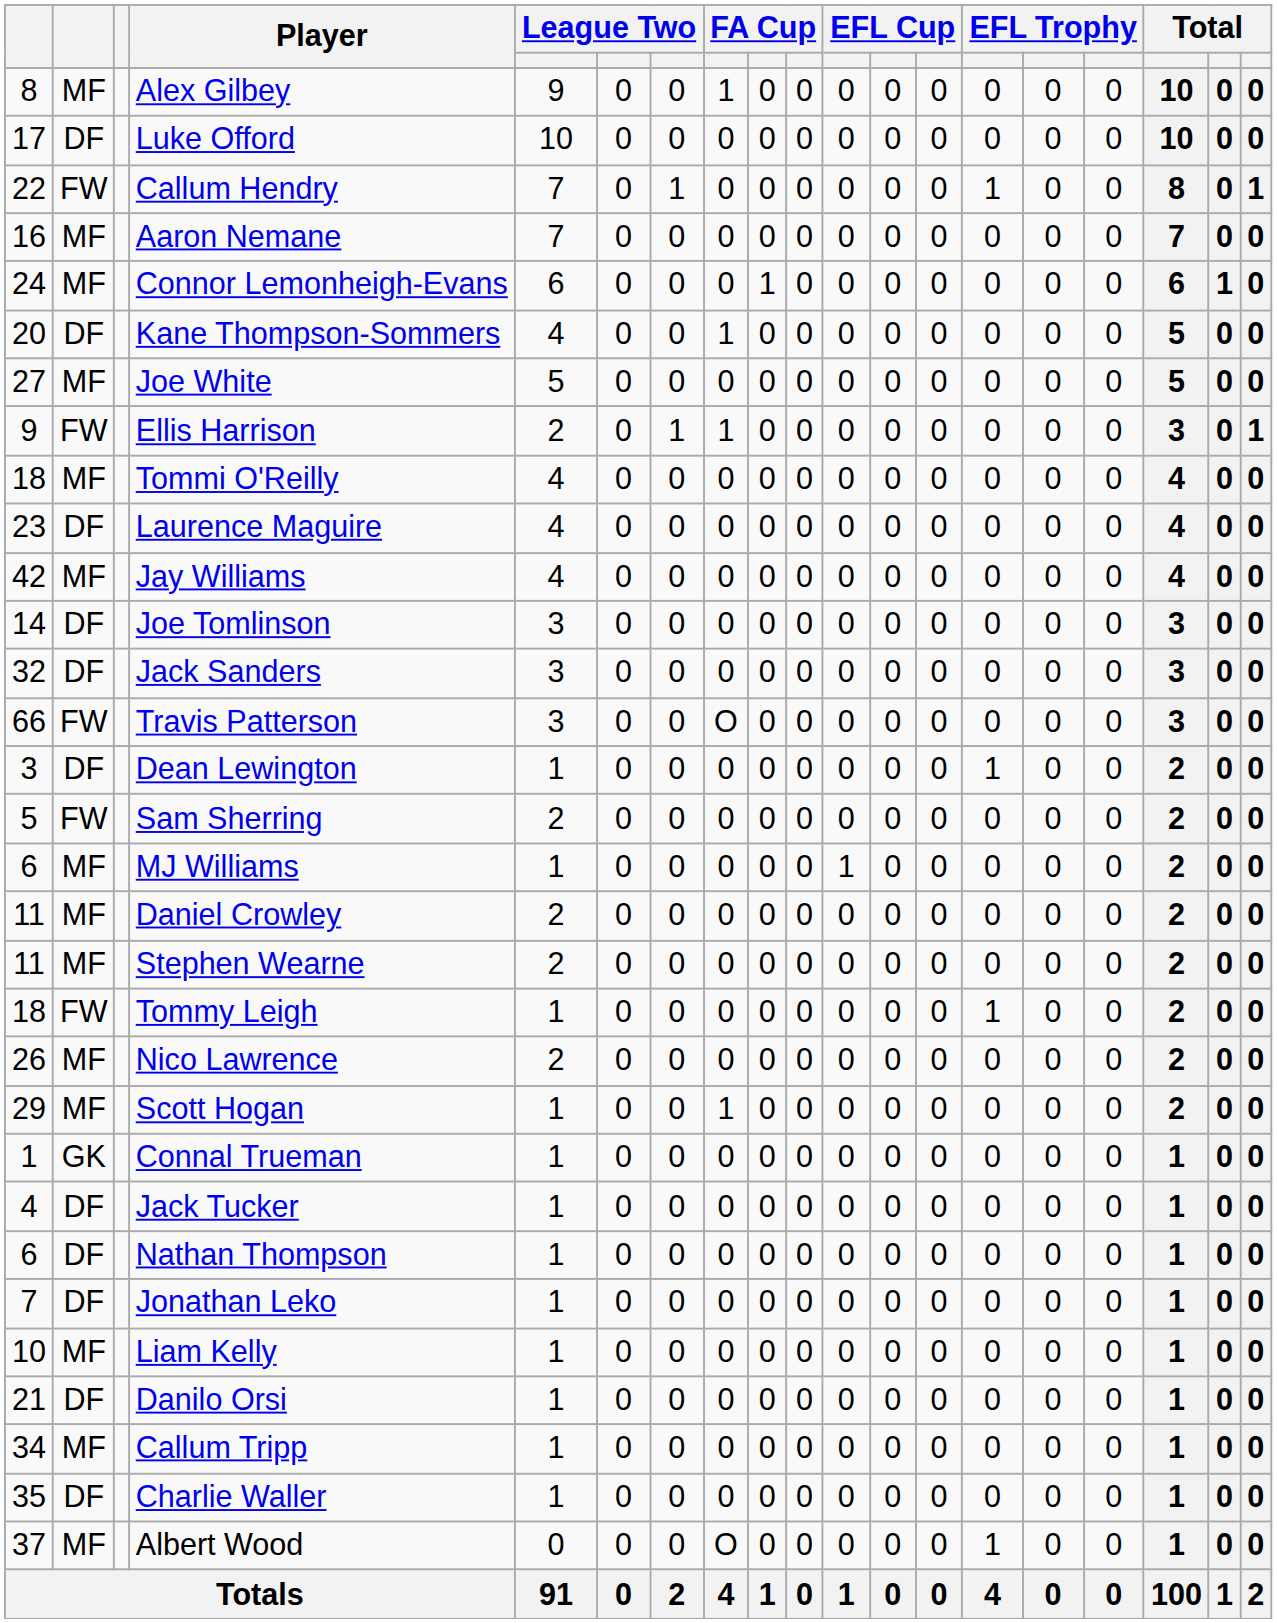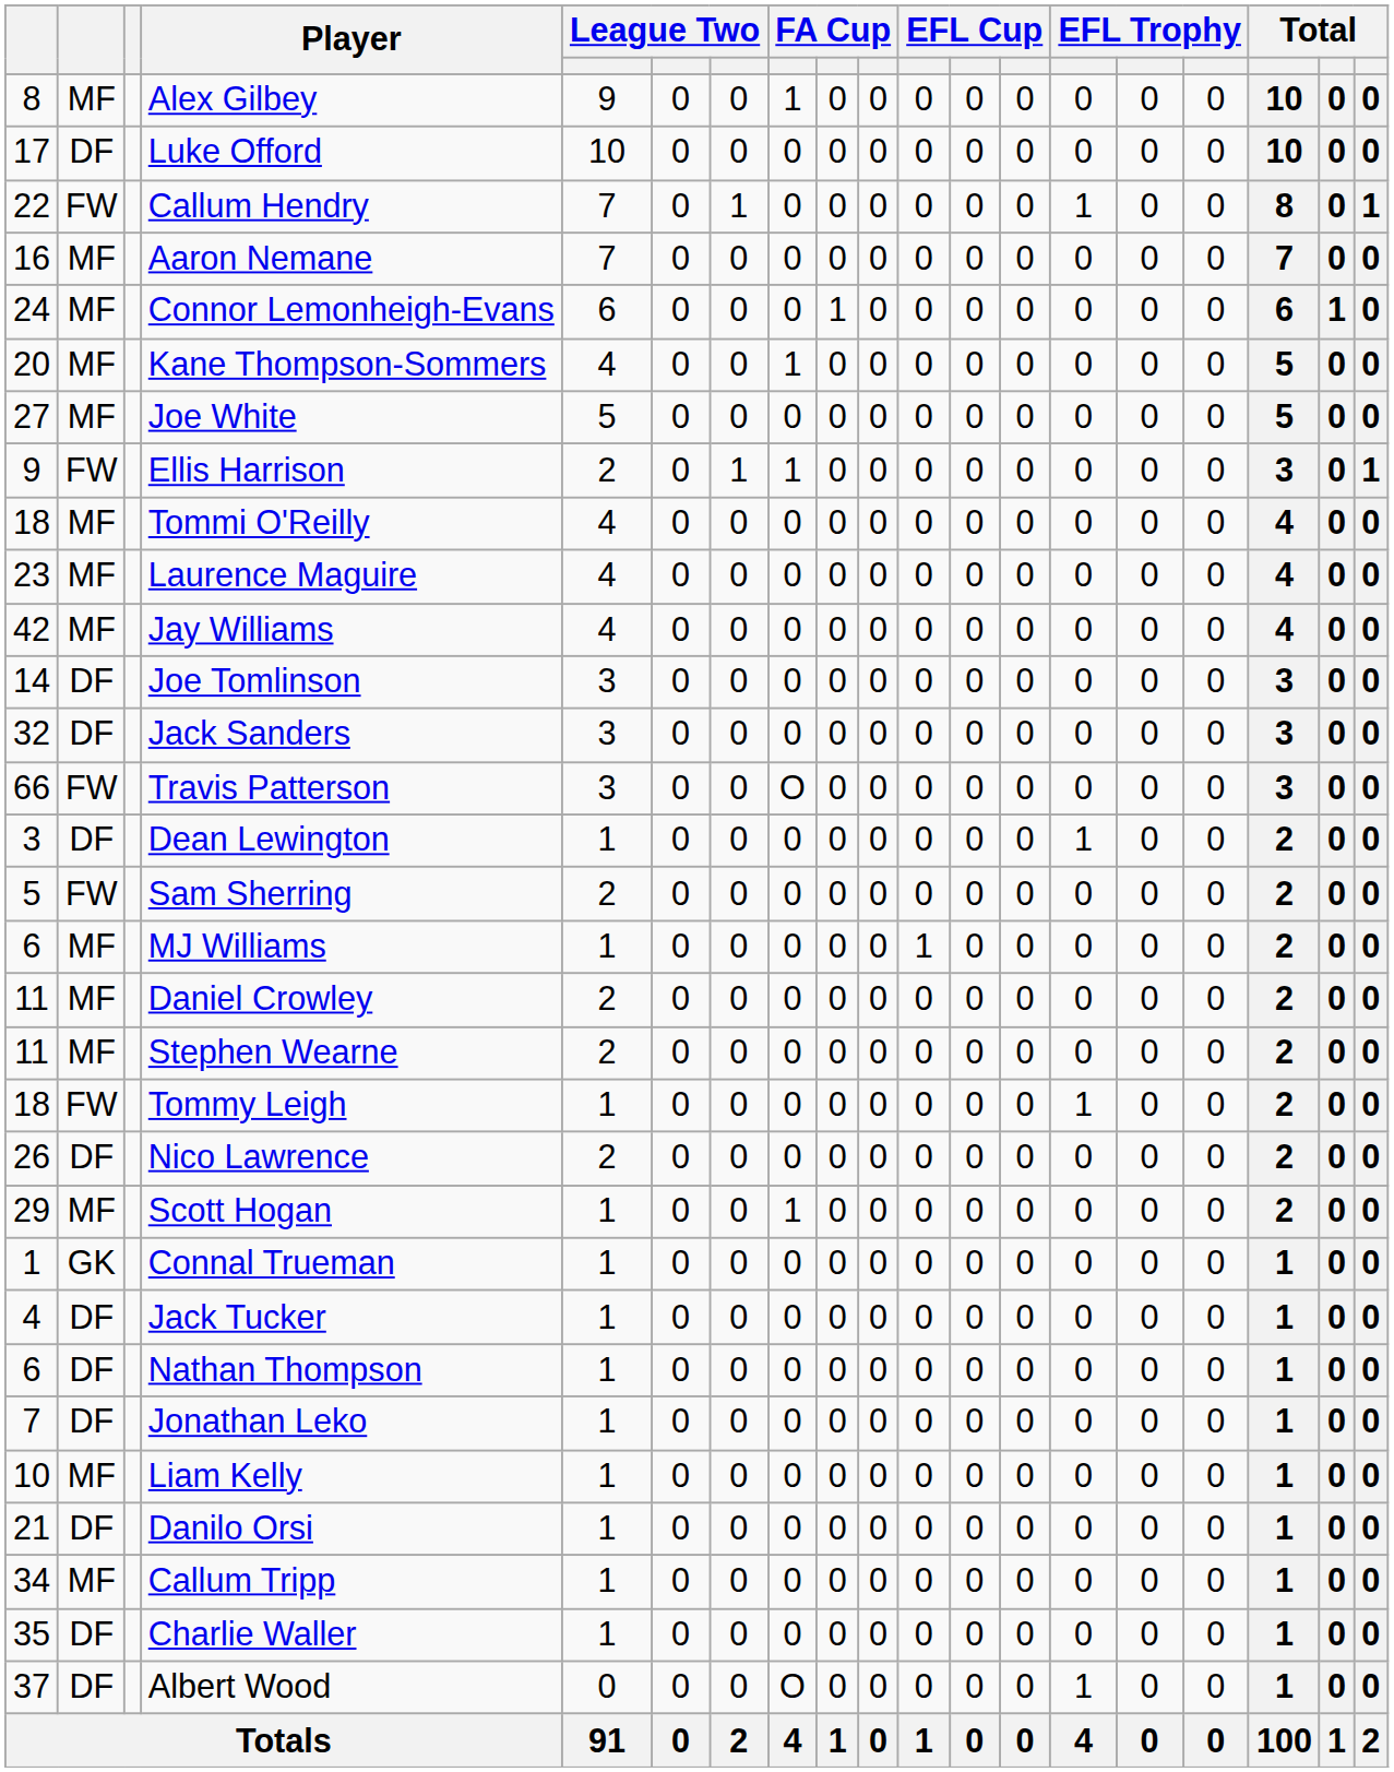 <table class="wikitable sortable" style="text-align:center;">
 <tr>
 <th rowspan="2"></th>
 <th rowspan="2"></th>
 <th rowspan="2"></th>
 <th rowspan="2">Player</th>
 <th colspan="3"><a href='#'>League Two</a></th>
 <th colspan="3"><a href='#'>FA Cup</a></th>
 <th colspan="3"><a href='#'>EFL Cup</a></th>
 <th colspan="3"><a href='#'>EFL Trophy</a></th>
 <th colspan="3">Total</th>
 </tr>
 <tr>
 <th></th>
 <th></th>
 <th></th>
 <th></th>
 <th></th>
 <th></th>
 <th></th>
 <th></th>
 <th></th>
 <th></th>
 <th></th>
 <th></th>
 <th></th>
 <th></th>
 <th></th>
 </tr>
 <tr>
 <td>8</td>
 <td>MF</td>
 <td></td>
 <td style="text-align:left;" data-sort-value="Gilbey, Alex"><a href='#'>Alex Gilbey</a></td>
 <td>9</td>
 <td>0</td>
 <td>0</td>
 <td>1</td>
 <td>0</td>
 <td>0</td>
 <td>0</td>
 <td>0</td>
 <td>0</td>
 <td>0</td>
 <td>0</td>
 <td>0</td>
 <th>10</th>
 <th>0</th>
 <th>0</th>
 </tr>
 <tr>
 <td>17</td>
 <td>DF</td>
 <td></td>
 <td style="text-align:left;" data-sort-value="Offord, Luke"><a href='#'>Luke Offord</a></td>
 <td>10</td>
 <td>0</td>
 <td>0</td>
 <td>0</td>
 <td>0</td>
 <td>0</td>
 <td>0</td>
 <td>0</td>
 <td>0</td>
 <td>0</td>
 <td>0</td>
 <td>0</td>
 <th>10</th>
 <th>0</th>
 <th>0</th>
 </tr>
 <tr>
 <td>22</td>
 <td>FW</td>
 <td></td>
 <td style="text-align:left;" data-sort-value="Hendry, Callum"><a href='#'>Callum Hendry</a></td>
 <td>7</td>
 <td>0</td>
 <td>1</td>
 <td>0</td>
 <td>0</td>
 <td>0</td>
 <td>0</td>
 <td>0</td>
 <td>0</td>
 <td>1</td>
 <td>0</td>
 <td>0</td>
 <th>8</th>
 <th>0</th>
 <th>1</th>
 </tr>
 <tr>
 <td>16</td>
 <td>MF</td>
 <td></td>
 <td style="text-align:left;" data-sort-value="Nemane, Aaron"><a href='#'>Aaron Nemane</a></td>
 <td>7</td>
 <td>0</td>
 <td>0</td>
 <td>0</td>
 <td>0</td>
 <td>0</td>
 <td>0</td>
 <td>0</td>
 <td>0</td>
 <td>0</td>
 <td>0</td>
 <td>0</td>
 <th>7</th>
 <th>0</th>
 <th>0</th>
 </tr>
 <tr>
 <td>24</td>
 <td>MF</td>
 <td></td>
 <td style="text-align:left;" data-sort-value="Lemonheigh-Evans, Connor"><a href='#'>Connor Lemonheigh-Evans</a></td>
 <td>6</td>
 <td>0</td>
 <td>0</td>
 <td>0</td>
 <td>1</td>
 <td>0</td>
 <td>0</td>
 <td>0</td>
 <td>0</td>
 <td>0</td>
 <td>0</td>
 <td>0</td>
 <th>6</th>
 <th>1</th>
 <th>0</th>
 </tr>
 <tr>
 <td>20</td>
-<td>DF</td>
+<td>MF</td>
 <td></td>
 <td style="text-align:left;" data-sort-value="Thompson-Sommers, Kane"><a href='#'>Kane Thompson-Sommers</a></td>
 <td>4</td>
 <td>0</td>
 <td>0</td>
 <td>1</td>
 <td>0</td>
 <td>0</td>
 <td>0</td>
 <td>0</td>
 <td>0</td>
 <td>0</td>
 <td>0</td>
 <td>0</td>
 <th>5</th>
 <th>0</th>
 <th>0</th>
 </tr>
 <tr>
 <td>27</td>
 <td>MF</td>
 <td></td>
 <td style="text-align:left;" data-sort-value="White, Joe"><a href='#'>Joe White</a></td>
 <td>5</td>
 <td>0</td>
 <td>0</td>
 <td>0</td>
 <td>0</td>
 <td>0</td>
 <td>0</td>
 <td>0</td>
 <td>0</td>
 <td>0</td>
 <td>0</td>
 <td>0</td>
 <th>5</th>
 <th>0</th>
 <th>0</th>
 </tr>
 <tr>
 <td>9</td>
 <td>FW</td>
 <td></td>
 <td style="text-align:left;" data-sort-value="Harrison, Ellis"><a href='#'>Ellis Harrison</a></td>
 <td>2</td>
 <td>0</td>
 <td>1</td>
 <td>1</td>
 <td>0</td>
 <td>0</td>
 <td>0</td>
 <td>0</td>
 <td>0</td>
 <td>0</td>
 <td>0</td>
 <td>0</td>
 <th>3</th>
 <th>0</th>
 <th>1</th>
 </tr>
 <tr>
 <td>18</td>
 <td>MF</td>
 <td></td>
 <td style="text-align:left;" data-sort-value="O'Reilly, Tommi"><a href='#'>Tommi O'Reilly</a></td>
 <td>4</td>
 <td>0</td>
 <td>0</td>
 <td>0</td>
 <td>0</td>
 <td>0</td>
 <td>0</td>
 <td>0</td>
 <td>0</td>
 <td>0</td>
 <td>0</td>
 <td>0</td>
 <th>4</th>
 <th>0</th>
 <th>0</th>
 </tr>
 <tr>
 <td>23</td>
-<td>DF</td>
+<td>MF</td>
 <td></td>
 <td style="text-align:left;" data-sort-value="Maguire, Laurence"><a href='#'>Laurence Maguire</a></td>
 <td>4</td>
 <td>0</td>
 <td>0</td>
 <td>0</td>
 <td>0</td>
 <td>0</td>
 <td>0</td>
 <td>0</td>
 <td>0</td>
 <td>0</td>
 <td>0</td>
 <td>0</td>
 <th>4</th>
 <th>0</th>
 <th>0</th>
 </tr>
 <tr>
 <td>42</td>
 <td>MF</td>
 <td></td>
 <td style="text-align:left;" data-sort-value="Williams, Jay"><a href='#'>Jay Williams</a></td>
 <td>4</td>
 <td>0</td>
 <td>0</td>
 <td>0</td>
 <td>0</td>
 <td>0</td>
 <td>0</td>
 <td>0</td>
 <td>0</td>
 <td>0</td>
 <td>0</td>
 <td>0</td>
 <th>4</th>
 <th>0</th>
 <th>0</th>
 </tr>
 <tr>
 <td>14</td>
 <td>DF</td>
 <td></td>
 <td style="text-align:left;" data-sort-value="Tomlinson, Joe"><a href='#'>Joe Tomlinson</a></td>
 <td>3</td>
 <td>0</td>
 <td>0</td>
 <td>0</td>
 <td>0</td>
 <td>0</td>
 <td>0</td>
 <td>0</td>
 <td>0</td>
 <td>0</td>
 <td>0</td>
 <td>0</td>
 <th>3</th>
 <th>0</th>
 <th>0</th>
 </tr>
 <tr>
 <td>32</td>
 <td>DF</td>
 <td></td>
 <td style="text-align:left;" data-sort-value="Sanders, Jack"><a href='#'>Jack Sanders</a></td>
 <td>3</td>
 <td>0</td>
 <td>0</td>
 <td>0</td>
 <td>0</td>
 <td>0</td>
 <td>0</td>
 <td>0</td>
 <td>0</td>
 <td>0</td>
 <td>0</td>
 <td>0</td>
 <th>3</th>
 <th>0</th>
 <th>0</th>
 </tr>
 <tr>
 <td>66</td>
 <td>FW</td>
 <td></td>
 <td style="text-align:left;" data-sort-value="Patterson, Travis"><a href='#'>Travis Patterson</a></td>
 <td>3</td>
 <td>0</td>
 <td>0</td>
 <td>O</td>
 <td>0</td>
 <td>0</td>
 <td>0</td>
 <td>0</td>
 <td>0</td>
 <td>0</td>
 <td>0</td>
 <td>0</td>
 <th>3</th>
 <th>0</th>
 <th>0</th>
 </tr>
 <tr>
 <td>3</td>
 <td>DF</td>
 <td></td>
 <td style="text-align:left;" data-sort-value="Lewington, Dean"><a href='#'>Dean Lewington</a></td>
 <td>1</td>
 <td>0</td>
 <td>0</td>
 <td>0</td>
 <td>0</td>
 <td>0</td>
 <td>0</td>
 <td>0</td>
 <td>0</td>
 <td>1</td>
 <td>0</td>
 <td>0</td>
 <th>2</th>
 <th>0</th>
 <th>0</th>
 </tr>
 <tr>
 <td>5</td>
 <td>FW</td>
 <td></td>
 <td style="text-align:left;" data-sort-value="Sherring, Sam"><a href='#'>Sam Sherring</a></td>
 <td>2</td>
 <td>0</td>
 <td>0</td>
 <td>0</td>
 <td>0</td>
 <td>0</td>
 <td>0</td>
 <td>0</td>
 <td>0</td>
 <td>0</td>
 <td>0</td>
 <td>0</td>
 <th>2</th>
 <th>0</th>
 <th>0</th>
 </tr>
 <tr>
 <td>6</td>
 <td>MF</td>
 <td></td>
 <td style="text-align:left;" data-sort-value="Williams, MJ"><a href='#'>MJ Williams</a></td>
 <td>1</td>
 <td>0</td>
 <td>0</td>
 <td>0</td>
 <td>0</td>
 <td>0</td>
 <td>1</td>
 <td>0</td>
 <td>0</td>
 <td>0</td>
 <td>0</td>
 <td>0</td>
 <th>2</th>
 <th>0</th>
 <th>0</th>
 </tr>
 <tr>
 <td>11</td>
 <td>MF</td>
 <td></td>
 <td style="text-align:left;" data-sort-value="Crowley, Daniel"><a href='#'>Daniel Crowley</a></td>
 <td>2</td>
 <td>0</td>
 <td>0</td>
 <td>0</td>
 <td>0</td>
 <td>0</td>
 <td>0</td>
 <td>0</td>
 <td>0</td>
 <td>0</td>
 <td>0</td>
 <td>0</td>
 <th>2</th>
 <th>0</th>
 <th>0</th>
 </tr>
 <tr>
 <td>11</td>
 <td>MF</td>
 <td></td>
 <td style="text-align:left;" data-sort-value="Wearne, Stephen"><a href='#'>Stephen Wearne</a></td>
 <td>2</td>
 <td>0</td>
 <td>0</td>
 <td>0</td>
 <td>0</td>
 <td>0</td>
 <td>0</td>
 <td>0</td>
 <td>0</td>
 <td>0</td>
 <td>0</td>
 <td>0</td>
 <th>2</th>
 <th>0</th>
 <th>0</th>
 </tr>
 <tr>
 <td>18</td>
 <td>FW</td>
 <td></td>
 <td style="text-align:left;" data-sort-value="Leigh, Tommy"><a href='#'>Tommy Leigh</a></td>
 <td>1</td>
 <td>0</td>
 <td>0</td>
 <td>0</td>
 <td>0</td>
 <td>0</td>
 <td>0</td>
 <td>0</td>
 <td>0</td>
 <td>1</td>
 <td>0</td>
 <td>0</td>
 <th>2</th>
 <th>0</th>
 <th>0</th>
 </tr>
 <tr>
 <td>26</td>
-<td>MF</td>
+<td>DF</td>
 <td></td>
 <td style="text-align:left;" data-sort-value="Lawrence, Nico"><a href='#'>Nico Lawrence</a></td>
 <td>2</td>
 <td>0</td>
 <td>0</td>
 <td>0</td>
 <td>0</td>
 <td>0</td>
 <td>0</td>
 <td>0</td>
 <td>0</td>
 <td>0</td>
 <td>0</td>
 <td>0</td>
 <th>2</th>
 <th>0</th>
 <th>0</th>
 </tr>
 <tr>
 <td>29</td>
 <td>MF</td>
 <td></td>
 <td style="text-align:left;" data-sort-value="Hogan, Scott"><a href='#'>Scott Hogan</a></td>
 <td>1</td>
 <td>0</td>
 <td>0</td>
 <td>1</td>
 <td>0</td>
 <td>0</td>
 <td>0</td>
 <td>0</td>
 <td>0</td>
 <td>0</td>
 <td>0</td>
 <td>0</td>
 <th>2</th>
 <th>0</th>
 <th>0</th>
 </tr>
 <tr>
 <td>1</td>
 <td>GK</td>
 <td></td>
 <td style="text-align:left;" data-sort-value="Trueman, Connal"><a href='#'>Connal Trueman</a></td>
 <td>1</td>
 <td>0</td>
 <td>0</td>
 <td>0</td>
 <td>0</td>
 <td>0</td>
 <td>0</td>
 <td>0</td>
 <td>0</td>
 <td>0</td>
 <td>0</td>
 <td>0</td>
 <th>1</th>
 <th>0</th>
 <th>0</th>
 </tr>
 <tr>
 <td>4</td>
 <td>DF</td>
 <td></td>
 <td style="text-align:left;" data-sort-value="Tucker, Jack"><a href='#'>Jack Tucker</a></td>
 <td>1</td>
 <td>0</td>
 <td>0</td>
 <td>0</td>
 <td>0</td>
 <td>0</td>
 <td>0</td>
 <td>0</td>
 <td>0</td>
 <td>0</td>
 <td>0</td>
 <td>0</td>
 <th>1</th>
 <th>0</th>
 <th>0</th>
 </tr>
 <tr>
 <td>6</td>
 <td>DF</td>
 <td></td>
 <td style="text-align:left;" data-sort-value="Thompson, Nathan"><a href='#'>Nathan Thompson</a></td>
 <td>1</td>
 <td>0</td>
 <td>0</td>
 <td>0</td>
 <td>0</td>
 <td>0</td>
 <td>0</td>
 <td>0</td>
 <td>0</td>
 <td>0</td>
 <td>0</td>
 <td>0</td>
 <th>1</th>
 <th>0</th>
 <th>0</th>
 </tr>
 <tr>
 <td>7</td>
 <td>DF</td>
 <td></td>
 <td style="text-align:left;" data-sort-value="Leko, Jonathan"><a href='#'>Jonathan Leko</a></td>
 <td>1</td>
 <td>0</td>
 <td>0</td>
 <td>0</td>
 <td>0</td>
 <td>0</td>
 <td>0</td>
 <td>0</td>
 <td>0</td>
 <td>0</td>
 <td>0</td>
 <td>0</td>
 <th>1</th>
 <th>0</th>
 <th>0</th>
 </tr>
 <tr>
 <td>10</td>
 <td>MF</td>
 <td></td>
 <td style="text-align:left;" data-sort-value="Kelly, Liam"><a href='#'>Liam Kelly</a></td>
 <td>1</td>
 <td>0</td>
 <td>0</td>
 <td>0</td>
 <td>0</td>
 <td>0</td>
 <td>0</td>
 <td>0</td>
 <td>0</td>
 <td>0</td>
 <td>0</td>
 <td>0</td>
 <th>1</th>
 <th>0</th>
 <th>0</th>
 </tr>
 <tr>
 <td>21</td>
 <td>DF</td>
 <td></td>
 <td style="text-align:left;" data-sort-value="Orsi, Danilo"><a href='#'>Danilo Orsi</a></td>
 <td>1</td>
 <td>0</td>
 <td>0</td>
 <td>0</td>
 <td>0</td>
 <td>0</td>
 <td>0</td>
 <td>0</td>
 <td>0</td>
 <td>0</td>
 <td>0</td>
 <td>0</td>
 <th>1</th>
 <th>0</th>
 <th>0</th>
 </tr>
 <tr>
 <td>34</td>
 <td>MF</td>
 <td></td>
 <td style="text-align:left;" data-sort-value="Tripp, Callum"><a href='#'>Callum Tripp</a></td>
 <td>1</td>
 <td>0</td>
 <td>0</td>
 <td>0</td>
 <td>0</td>
 <td>0</td>
 <td>0</td>
 <td>0</td>
 <td>0</td>
 <td>0</td>
 <td>0</td>
 <td>0</td>
 <th>1</th>
 <th>0</th>
 <th>0</th>
 </tr>
 <tr>
 <td>35</td>
 <td>DF</td>
 <td></td>
 <td style="text-align:left;" data-sort-value="Waller, Charlie"><a href='#'>Charlie Waller</a></td>
 <td>1</td>
 <td>0</td>
 <td>0</td>
 <td>0</td>
 <td>0</td>
 <td>0</td>
 <td>0</td>
 <td>0</td>
 <td>0</td>
 <td>0</td>
 <td>0</td>
 <td>0</td>
 <th>1</th>
 <th>0</th>
 <th>0</th>
 </tr>
 <tr>
 <td>37</td>
-<td>MF</td>
+<td>DF</td>
 <td></td>
 <td style="text-align:left;" data-sort-value="Wood, Albert">Albert Wood</td>
 <td>0</td>
 <td>0</td>
 <td>0</td>
 <td>O</td>
 <td>0</td>
 <td>0</td>
 <td>0</td>
 <td>0</td>
 <td>0</td>
 <td>1</td>
 <td>0</td>
 <td>0</td>
 <th>1</th>
 <th>0</th>
 <th>0</th>
 </tr>
 <tr>
 <th colspan="4">Totals</th>
 <th>91</th>
 <th>0</th>
 <th>2</th>
 <th>4</th>
 <th>1</th>
 <th>0</th>
 <th>1</th>
 <th>0</th>
 <th>0</th>
 <th>4</th>
 <th>0</th>
 <th>0</th>
 <th>100</th>
 <th>1</th>
 <th>2</th>
 </tr>
 <tr>
 </tr>
 </table>
